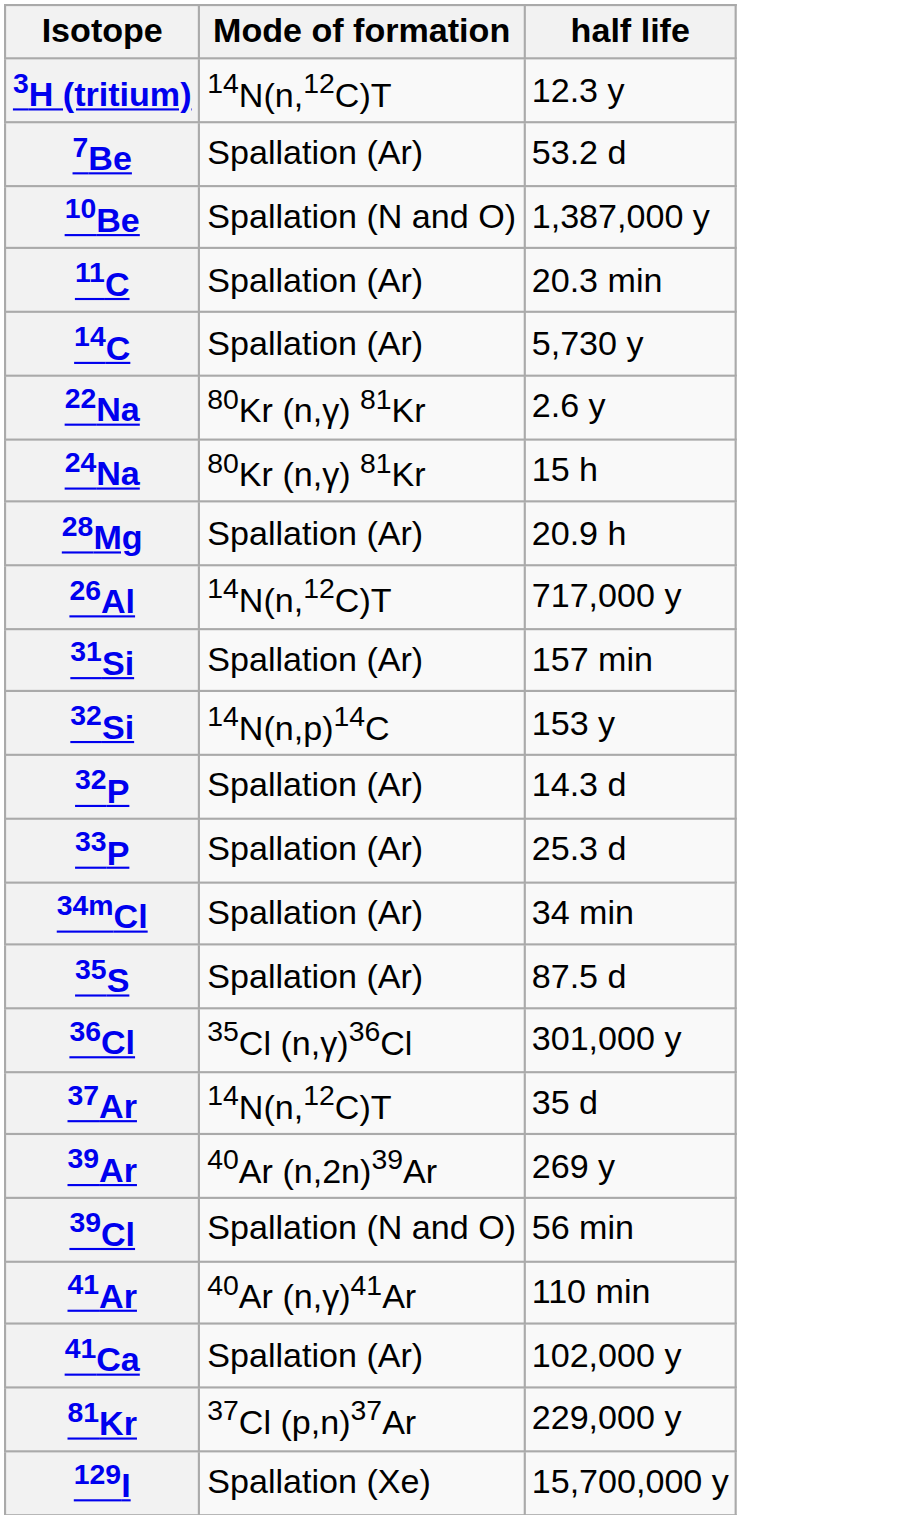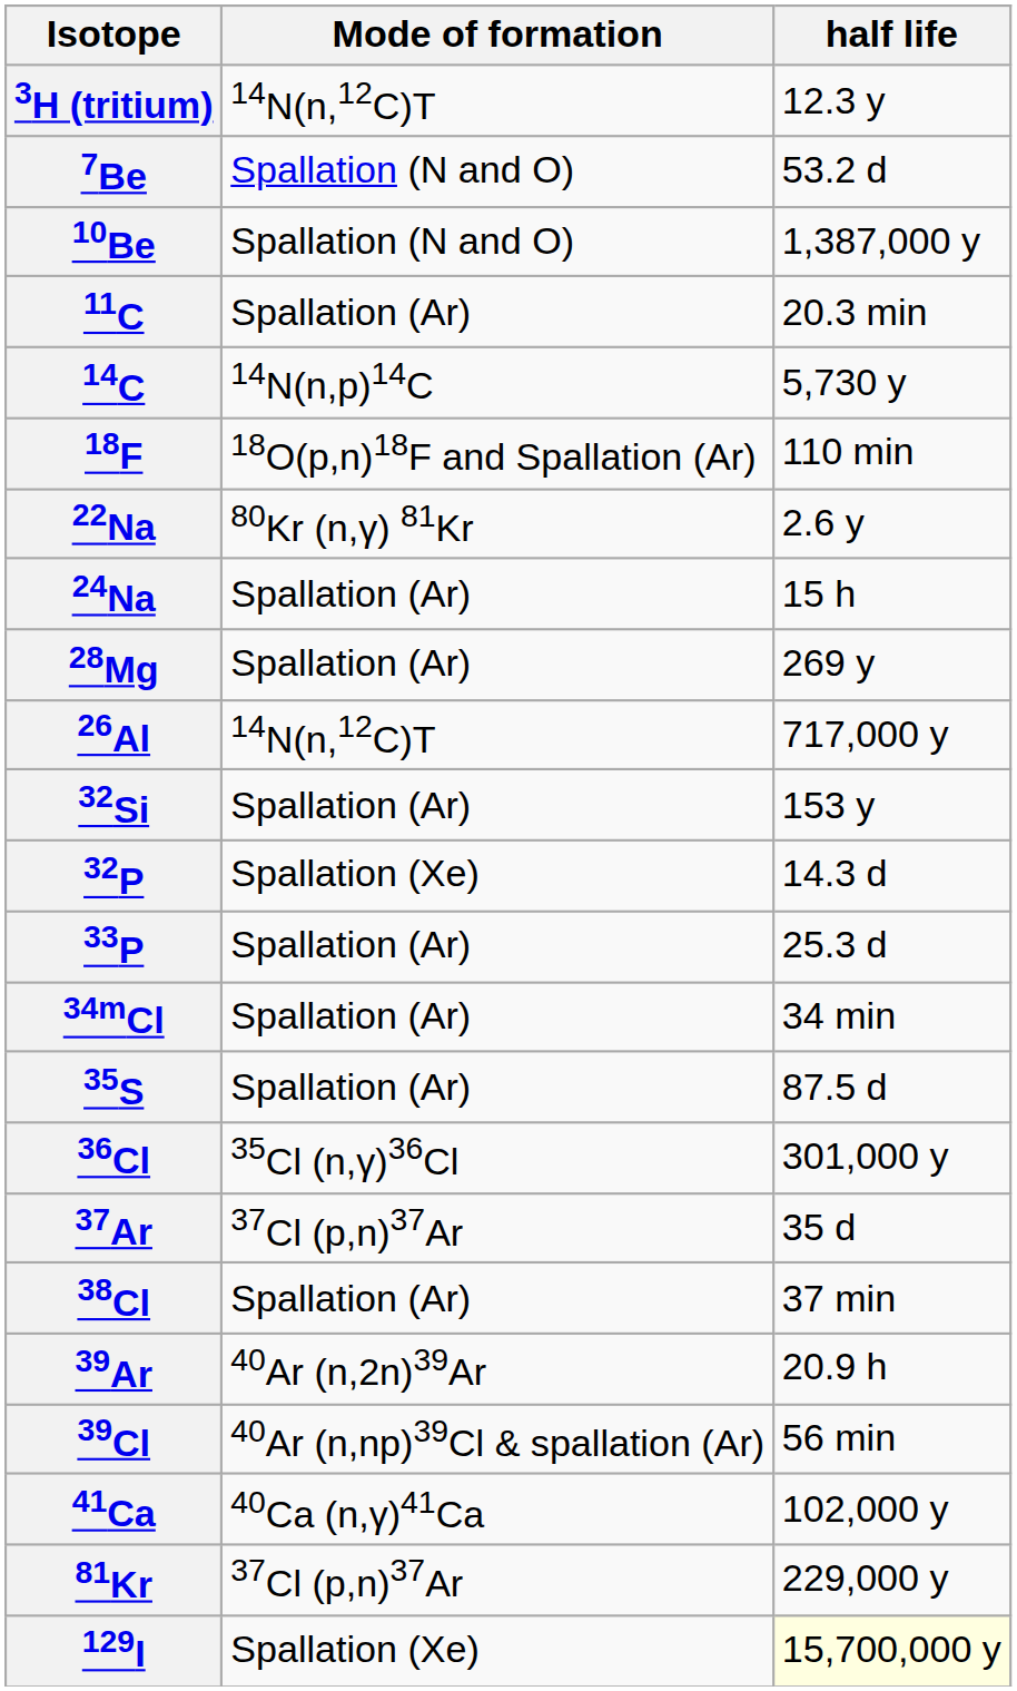 <table class="wikitable">
 <tr>
 <th>Isotope</th>
 <th>Mode of formation</th>
 <th>half life</th>
 </tr>
 <tr>
 <th><a href='#'><sup>3</sup>H (tritium)</a></th>
 <td><sup>14</sup>N(n,<sup>12</sup>C)T</td>
 <td>12.3 y</td>
 </tr>
 <tr>
 <th><a href='#'><sup>7</sup>Be</a></th>
-<td>Spallation (Ar)</td>
+<td><a href='#'>Spallation</a> (N and O)</td>
 <td>53.2 d</td>
 </tr>
 <tr>
 <th><a href='#'><sup>10</sup>Be</a></th>
 <td>Spallation (N and O)</td>
 <td>1,387,000 y</td>
 </tr>
 <tr>
 <th><a href='#'><sup>11</sup>C</a></th>
 <td>Spallation (Ar)</td>
 <td>20.3 min</td>
 </tr>
 <tr>
 <th><a href='#'><sup>14</sup>C</a></th>
-<td>Spallation (Ar)</td>
+<td><sup>14</sup>N(n,p)<sup>14</sup>C</td>
 <td>5,730 y</td>
+</tr>
+<tr>
+<th><a href='#'><sup>18</sup>F</a></th>
+<td><sup>18</sup>O(p,n)<sup>18</sup>F and Spallation (Ar)</td>
+<td>110 min</td>
 </tr>
 <tr>
 <th><a href='#'><sup>22</sup>Na</a></th>
 <td><sup>80</sup>Kr (n,γ) <sup>81</sup>Kr</td>
 <td>2.6 y</td>
 </tr>
 <tr>
 <th><a href='#'><sup>24</sup>Na</a></th>
-<td><sup>80</sup>Kr (n,γ) <sup>81</sup>Kr</td>
+<td>Spallation (Ar)</td>
 <td>15 h</td>
 </tr>
 <tr>
 <th><a href='#'><sup>28</sup>Mg</a></th>
 <td>Spallation (Ar)</td>
-<td>20.9 h</td>
+<td>269 y</td>
 </tr>
 <tr>
 <th><a href='#'><sup>26</sup>Al</a></th>
 <td><sup>14</sup>N(n,<sup>12</sup>C)T</td>
 <td>717,000 y</td>
 </tr>
 <tr>
-<th><a href='#'><sup>31</sup>Si</a></th>
+<th><a href='#'><sup>32</sup>Si</a></th>
 <td>Spallation (Ar)</td>
-<td>157 min</td>
-</tr>
-<tr>
-<th><a href='#'><sup>32</sup>Si</a></th>
-<td><sup>14</sup>N(n,p)<sup>14</sup>C</td>
 <td>153 y</td>
 </tr>
 <tr>
 <th><a href='#'><sup>32</sup>P</a></th>
-<td>Spallation (Ar)</td>
+<td>Spallation (Xe)</td>
 <td>14.3 d</td>
 </tr>
 <tr>
 <th><a href='#'><sup>33</sup>P</a></th>
 <td>Spallation (Ar)</td>
 <td>25.3 d</td>
 </tr>
 <tr>
 <th><a href='#'><sup>34m</sup>Cl</a></th>
 <td>Spallation (Ar)</td>
 <td>34 min</td>
 </tr>
 <tr>
 <th><a href='#'><sup>35</sup>S</a></th>
 <td>Spallation (Ar)</td>
 <td>87.5 d</td>
 </tr>
 <tr>
 <th><a href='#'><sup>36</sup>Cl</a></th>
 <td><sup>35</sup>Cl (n,γ)<sup>36</sup>Cl</td>
 <td>301,000 y</td>
 </tr>
 <tr>
 <th><a href='#'><sup>37</sup>Ar</a></th>
-<td><sup>14</sup>N(n,<sup>12</sup>C)T</td>
+<td><sup>37</sup>Cl (p,n)<sup>37</sup>Ar</td>
 <td>35 d</td>
+</tr>
+<tr>
+<th><a href='#'><sup>38</sup>Cl</a></th>
+<td>Spallation (Ar)</td>
+<td>37 min</td>
 </tr>
 <tr>
 <th><a href='#'><sup>39</sup>Ar</a></th>
 <td><sup>40</sup>Ar (n,2n)<sup>39</sup>Ar</td>
-<td>269 y</td>
+<td>20.9 h</td>
 </tr>
 <tr>
 <th><a href='#'><sup>39</sup>Cl</a></th>
-<td>Spallation (N and O)</td>
+<td><sup>40</sup>Ar (n,np)<sup>39</sup>Cl & spallation (Ar)</td>
 <td>56 min</td>
 </tr>
 <tr>
-<th><a href='#'><sup>41</sup>Ar</a></th>
-<td><sup>40</sup>Ar (n,γ)<sup>41</sup>Ar</td>
-<td>110 min</td>
-</tr>
-<tr>
 <th><a href='#'><sup>41</sup>Ca</a></th>
-<td>Spallation (Ar)</td>
+<td><sup>40</sup>Ca (n,γ)<sup>41</sup>Ca</td>
 <td>102,000 y</td>
 </tr>
 <tr>
 <th><a href='#'><sup>81</sup>Kr</a></th>
 <td><sup>37</sup>Cl (p,n)<sup>37</sup>Ar</td>
 <td>229,000 y</td>
 </tr>
 <tr>
 <th><a href='#'><sup>129</sup>I</a></th>
 <td>Spallation (Xe)</td>
-<td>15,700,000 y</td>
+<td style="background: lightyellow;">15,700,000 y</td>
 </tr>
 </table>
